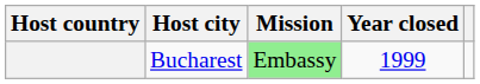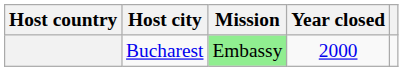 <table class="wikitable plainrowheaders" style="text-align:center;">
 <tr>
 <th scope="col">Host country</th>
 <th scope="col">Host city</th>
 <th scope="col">Mission</th>
 <th scope="col">Year closed</th>
 <th scope="col"></th>
 </tr>
 <tr>
 <th scope="row"></th>
 <td><a href='#'>Bucharest</a></td>
 <td style="background: lightgreen;">Embassy</td>
-<td><a href='#'>1999</a></td>
+<td><a href='#'>2000</a></td>
 <td></td>
 </tr>
 </table>
